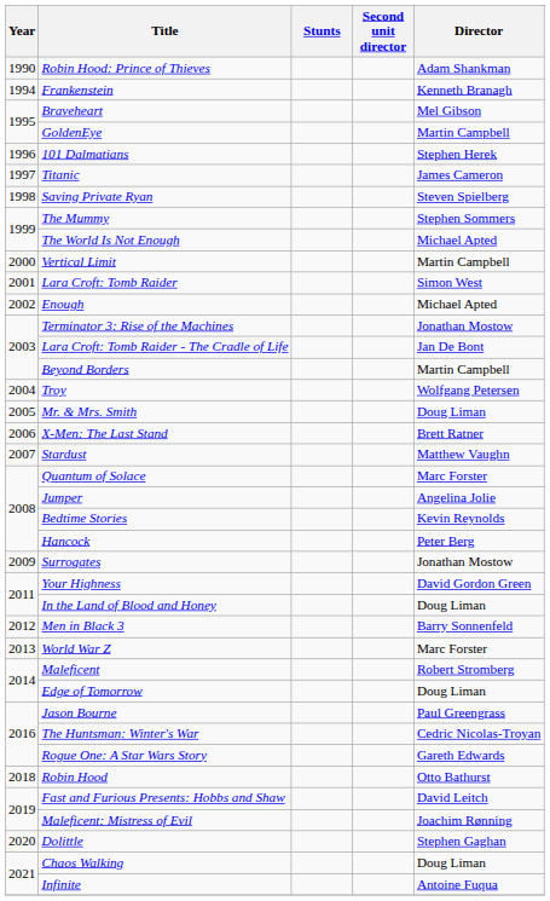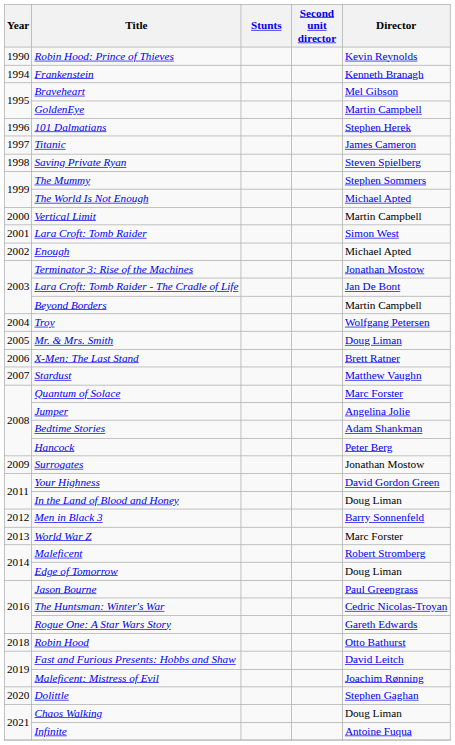 <table class="wikitable sortable" border="1">
 <tr>
 <th>Year</th>
 <th>Title</th>
 <th width="65"><a href='#'>Stunts</a></th>
 <th width="65"><a href='#'>Second unit director</a></th>
 <th>Director</th>
 </tr>
 <tr>
 <td>1990</td>
 <td><em><a href='#'>Robin Hood: Prince of Thieves</a></em></td>
 <td></td>
 <td></td>
-<td><a href='#'>Adam Shankman</a></td>
+<td><a href='#'>Kevin Reynolds</a></td>
 </tr>
 <tr>
 <td>1994</td>
 <td><em><a href='#'>Frankenstein</a></em></td>
 <td></td>
 <td></td>
 <td><a href='#'>Kenneth Branagh</a></td>
 </tr>
 <tr>
 <td rowspan="2">1995</td>
 <td><em><a href='#'>Braveheart</a></em></td>
 <td></td>
 <td></td>
 <td><a href='#'>Mel Gibson</a></td>
 </tr>
 <tr>
 <td><em><a href='#'>GoldenEye</a></em></td>
 <td></td>
 <td></td>
 <td><a href='#'>Martin Campbell</a></td>
 </tr>
 <tr>
 <td>1996</td>
 <td><em><a href='#'>101 Dalmatians</a></em></td>
 <td></td>
 <td></td>
 <td><a href='#'>Stephen Herek</a></td>
 </tr>
 <tr>
 <td>1997</td>
 <td><em><a href='#'>Titanic</a></em></td>
 <td></td>
 <td></td>
 <td><a href='#'>James Cameron</a></td>
 </tr>
 <tr>
 <td>1998</td>
 <td><em><a href='#'>Saving Private Ryan</a></em></td>
 <td></td>
 <td></td>
 <td><a href='#'>Steven Spielberg</a></td>
 </tr>
 <tr>
 <td rowspan="2">1999</td>
 <td><em><a href='#'>The Mummy</a></em></td>
 <td></td>
 <td></td>
 <td><a href='#'>Stephen Sommers</a></td>
 </tr>
 <tr>
 <td><em><a href='#'>The World Is Not Enough</a></em></td>
 <td></td>
 <td></td>
 <td><a href='#'>Michael Apted</a></td>
 </tr>
 <tr>
 <td>2000</td>
 <td><em><a href='#'>Vertical Limit</a></em></td>
 <td></td>
 <td></td>
 <td>Martin Campbell</td>
 </tr>
 <tr>
 <td>2001</td>
 <td><em><a href='#'>Lara Croft: Tomb Raider</a></em></td>
 <td></td>
 <td></td>
 <td><a href='#'>Simon West</a></td>
 </tr>
 <tr>
 <td>2002</td>
 <td><em><a href='#'>Enough</a></em></td>
 <td></td>
 <td></td>
 <td>Michael Apted</td>
 </tr>
 <tr>
 <td rowspan="3">2003</td>
 <td><em><a href='#'>Terminator 3: Rise of the Machines</a></em></td>
 <td></td>
 <td></td>
 <td><a href='#'>Jonathan Mostow</a></td>
 </tr>
 <tr>
 <td><em><a href='#'>Lara Croft: Tomb Raider - The Cradle of Life</a></em></td>
 <td></td>
 <td></td>
 <td><a href='#'>Jan De Bont</a></td>
 </tr>
 <tr>
 <td><em><a href='#'>Beyond Borders</a></em></td>
 <td></td>
 <td></td>
 <td>Martin Campbell</td>
 </tr>
 <tr>
 <td>2004</td>
 <td><em><a href='#'>Troy</a></em></td>
 <td></td>
 <td></td>
 <td><a href='#'>Wolfgang Petersen</a></td>
 </tr>
 <tr>
 <td>2005</td>
 <td><em><a href='#'>Mr. & Mrs. Smith</a></em></td>
 <td></td>
 <td></td>
 <td><a href='#'>Doug Liman</a></td>
 </tr>
 <tr>
 <td>2006</td>
 <td><em><a href='#'>X-Men: The Last Stand</a></em></td>
 <td></td>
 <td></td>
 <td><a href='#'>Brett Ratner</a></td>
 </tr>
 <tr>
 <td>2007</td>
 <td><em><a href='#'>Stardust</a></em></td>
 <td></td>
 <td></td>
 <td><a href='#'>Matthew Vaughn</a></td>
 </tr>
 <tr>
 <td rowspan="4">2008</td>
 <td><em><a href='#'>Quantum of Solace</a></em></td>
 <td></td>
 <td></td>
 <td><a href='#'>Marc Forster</a></td>
 </tr>
 <tr>
 <td><em><a href='#'>Jumper</a></em></td>
 <td></td>
 <td></td>
 <td><a href='#'>Angelina Jolie</a></td>
 </tr>
 <tr>
 <td><em><a href='#'>Bedtime Stories</a></em></td>
 <td></td>
 <td></td>
-<td><a href='#'>Kevin Reynolds</a></td>
+<td><a href='#'>Adam Shankman</a></td>
 </tr>
 <tr>
 <td><em><a href='#'>Hancock</a></em></td>
 <td></td>
 <td></td>
 <td><a href='#'>Peter Berg</a></td>
 </tr>
 <tr>
 <td>2009</td>
 <td><em><a href='#'>Surrogates</a></em></td>
 <td></td>
 <td></td>
 <td>Jonathan Mostow</td>
 </tr>
 <tr>
 <td rowspan="2">2011</td>
 <td><em><a href='#'>Your Highness</a></em></td>
 <td></td>
 <td></td>
 <td><a href='#'>David Gordon Green</a></td>
 </tr>
 <tr>
 <td><em><a href='#'>In the Land of Blood and Honey</a></em></td>
 <td></td>
 <td></td>
 <td>Doug Liman</td>
 </tr>
 <tr>
 <td>2012</td>
 <td><em><a href='#'>Men in Black 3</a></em></td>
 <td></td>
 <td></td>
 <td><a href='#'>Barry Sonnenfeld</a></td>
 </tr>
 <tr>
 <td>2013</td>
 <td><em><a href='#'>World War Z</a></em></td>
 <td></td>
 <td></td>
 <td>Marc Forster</td>
 </tr>
 <tr>
 <td rowspan="2">2014</td>
 <td><em><a href='#'>Maleficent</a></em></td>
 <td></td>
 <td></td>
 <td><a href='#'>Robert Stromberg</a></td>
 </tr>
 <tr>
 <td><em><a href='#'>Edge of Tomorrow</a></em></td>
 <td></td>
 <td></td>
 <td>Doug Liman</td>
 </tr>
 <tr>
 <td rowspan="3">2016</td>
 <td><em><a href='#'>Jason Bourne</a></em></td>
 <td></td>
 <td></td>
 <td><a href='#'>Paul Greengrass</a></td>
 </tr>
 <tr>
 <td><em><a href='#'>The Huntsman: Winter's War</a></em></td>
 <td></td>
 <td></td>
 <td><a href='#'>Cedric Nicolas-Troyan</a></td>
 </tr>
 <tr>
 <td><em><a href='#'>Rogue One: A Star Wars Story</a></em></td>
 <td></td>
 <td></td>
 <td><a href='#'>Gareth Edwards</a></td>
 </tr>
 <tr>
 <td>2018</td>
 <td><em><a href='#'>Robin Hood</a></em></td>
 <td></td>
 <td></td>
 <td><a href='#'>Otto Bathurst</a></td>
 </tr>
 <tr>
 <td rowspan="2">2019</td>
 <td><em><a href='#'>Fast and Furious Presents: Hobbs and Shaw</a></em></td>
 <td></td>
 <td></td>
 <td><a href='#'>David Leitch</a></td>
 </tr>
 <tr>
 <td><em><a href='#'>Maleficent: Mistress of Evil</a></em></td>
 <td></td>
 <td></td>
 <td><a href='#'>Joachim Rønning</a></td>
 </tr>
 <tr>
 <td>2020</td>
 <td><em><a href='#'>Dolittle</a></em></td>
 <td></td>
 <td></td>
 <td><a href='#'>Stephen Gaghan</a></td>
 </tr>
 <tr>
 <td rowspan="2">2021</td>
 <td><em><a href='#'>Chaos Walking</a></em></td>
 <td></td>
 <td></td>
 <td>Doug Liman</td>
 </tr>
 <tr>
 <td><em><a href='#'>Infinite</a></em></td>
 <td></td>
 <td></td>
 <td><a href='#'>Antoine Fuqua</a></td>
 </tr>
 <tr>
 </tr>
 </table>
